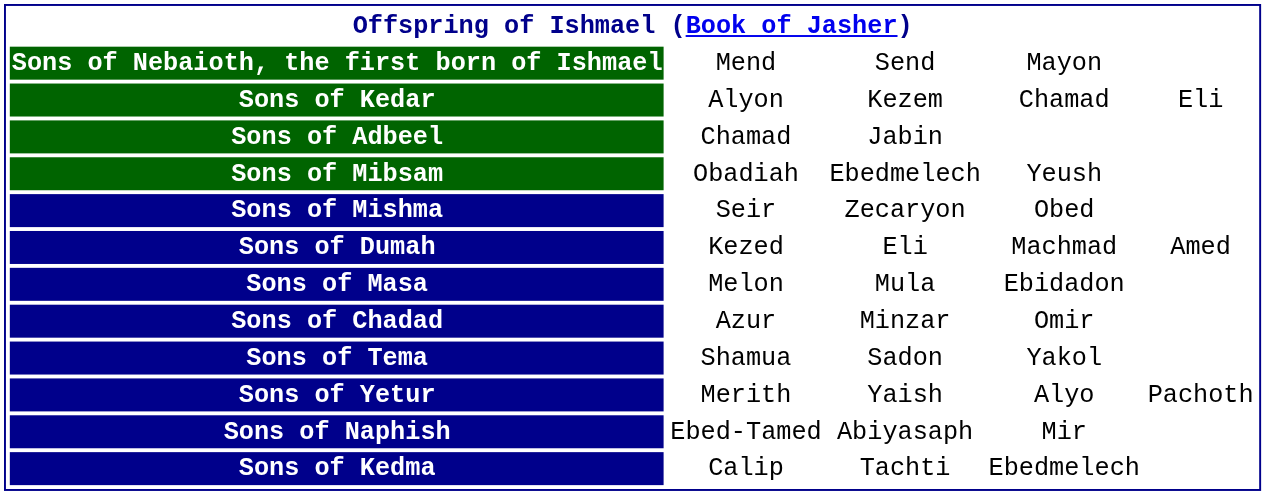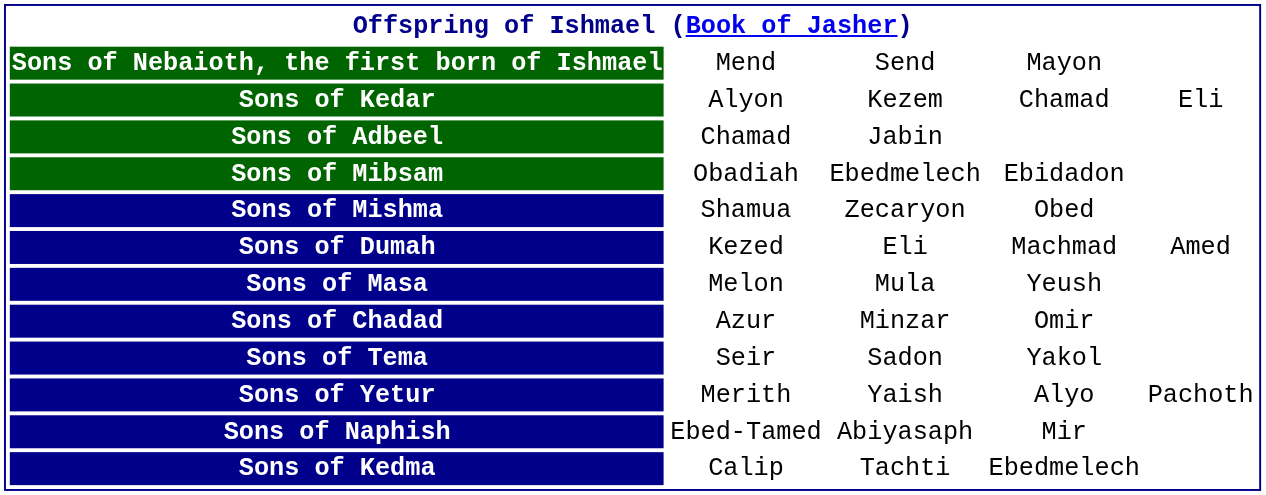 <table style="border: darkblue 1px solid;text-align:center;">
 <tr>
 <td colspan=100 style="background:white;color:darkblue;" align=center><strong>Offspring of Ishmael (<a href='#'>Book of Jasher</a>)</strong></td>
 </tr>
 <tr>
 <td colspan=10 style="background:darkgreen;color:white;" align=center><strong>Sons of Nebaioth, the first born of Ishmael</strong></td>
 <td>Mend</td>
 <td>Send</td>
 <td>Mayon</td>
 </tr>
 <tr>
 <td colspan=10 style="background:darkgreen;color:white;" align=center><strong>Sons of Kedar</strong></td>
 <td>Alyon</td>
 <td>Kezem</td>
 <td>Chamad</td>
 <td>Eli</td>
 </tr>
 <tr>
 <td colspan=10 style="background:darkgreen;color:white;" align=center><strong>Sons of Adbeel</strong></td>
 <td>Chamad</td>
 <td>Jabin</td>
 </tr>
 <tr>
 <td colspan=10 style="background:darkgreen;color:white;" align=center><strong>Sons of Mibsam</strong></td>
 <td>Obadiah</td>
 <td>Ebedmelech</td>
-<td>Yeush</td>
+<td>Ebidadon</td>
 </tr>
 <tr>
 <td colspan=10 style="background:darkblue;color:white;" align=center><strong>Sons of Mishma</strong></td>
-<td>Seir</td>
+<td>Shamua</td>
 <td>Zecaryon</td>
 <td>Obed</td>
 </tr>
 <tr>
 <td colspan=10 style="background:darkblue;color:white;" align=center><strong>Sons of Dumah</strong></td>
 <td>Kezed</td>
 <td>Eli</td>
 <td>Machmad</td>
 <td>Amed</td>
 </tr>
 <tr>
 <td colspan=10 style="background:darkblue;color:white;" align=center><strong>Sons of Masa</strong></td>
 <td>Melon</td>
 <td>Mula</td>
-<td>Ebidadon</td>
+<td>Yeush</td>
 </tr>
 <tr>
 <td colspan=10 style="background:darkblue;color:white;" align=center><strong>Sons of Chadad</strong></td>
 <td>Azur</td>
 <td>Minzar</td>
 <td>Omir</td>
 </tr>
 <tr>
 <td colspan=10 style="background:darkblue;color:white;" align=center><strong>Sons of Tema</strong></td>
-<td>Shamua</td>
+<td>Seir</td>
 <td>Sadon</td>
 <td>Yakol</td>
 </tr>
 <tr>
 <td colspan=10 style="background:darkblue;color:white;" align=center><strong>Sons of Yetur</strong></td>
 <td>Merith</td>
 <td>Yaish</td>
 <td>Alyo</td>
 <td>Pachoth</td>
 </tr>
 <tr>
 <td colspan=10 style="background:darkblue;color:white;" align=center><strong>Sons of Naphish</strong></td>
 <td>Ebed-Tamed</td>
 <td>Abiyasaph</td>
 <td>Mir</td>
 </tr>
 <tr>
 <td colspan=10 style="background:darkblue;color:white;" align=center><strong>Sons of Kedma</strong></td>
 <td>Calip</td>
 <td>Tachti</td>
 <td>Ebedmelech</td>
 </tr>
 </table>
